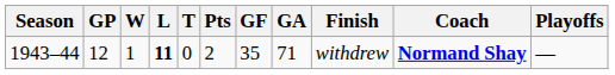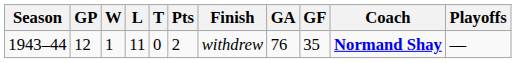 <table class="wikitable">
 <tr>
 <th>Season</th>
 <th>GP</th>
 <th>W</th>
 <th>L</th>
 <th>T</th>
 <th>Pts</th>
+<th>Finish</th>
+<th>GA</th>
 <th>GF</th>
-<th>GA</th>
-<th>Finish</th>
 <th>Coach</th>
 <th>Playoffs</th>
 </tr>
 <tr>
 <td>1943–44</td>
 <td>12</td>
 <td>1</td>
-<td><strong>11</strong></td>
+<td>11</td>
 <td>0</td>
 <td>2</td>
+<td><em>withdrew</em></td>
+<td>76</td>
 <td>35</td>
-<td>71</td>
-<td><em>withdrew</em></td>
 <td><strong><a href='#'>Normand Shay</a></strong></td>
 <td>—</td>
 </tr>
 </table>
